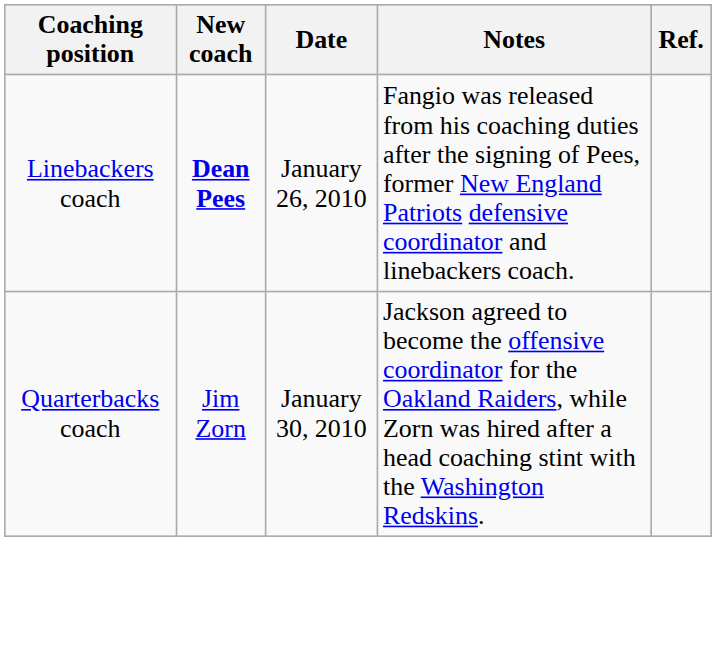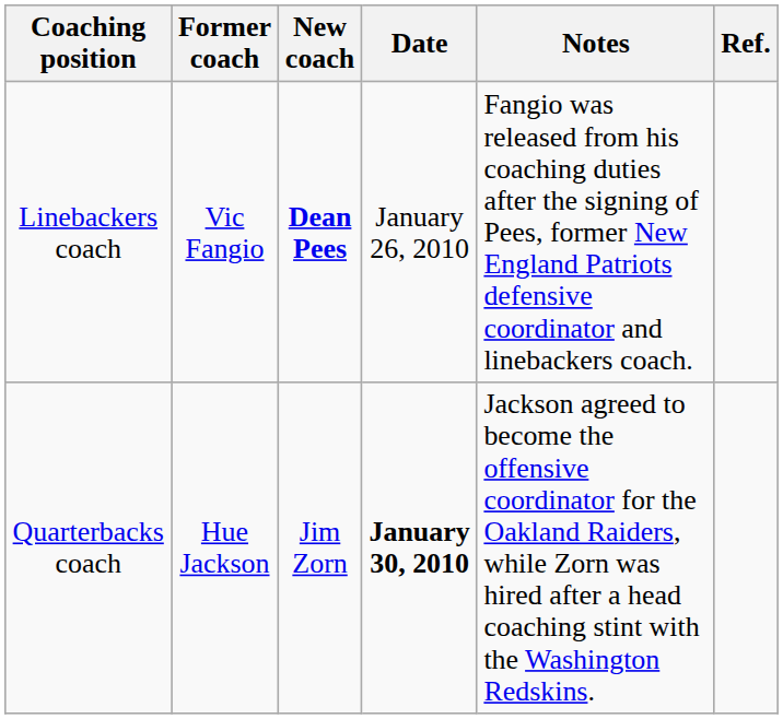 <table class="wikitable" style="width:70%; text-align:center;">
 <tr>
 <th style="width:10%;">Coaching position</th>
+<th style="width:8%;">Former coach</th>
 <th style="width:7%;">New coach</th>
 <th style="width:9%;">Date</th>
 <th style="width:30%;">Notes</th>
 <th style="width:1%;">Ref.</th>
 </tr>
 <tr>
 <td><a href='#'>Linebackers</a> coach</td>
+<td><a href='#'>Vic Fangio</a></td>
 <td><strong><a href='#'>Dean Pees</a></strong></td>
 <td>January 26, 2010</td>
 <td style="text-align:left">Fangio was released from his coaching duties after the signing of Pees, former <a href='#'>New England Patriots</a> <a href='#'>defensive coordinator</a> and linebackers coach.</td>
 <td></td>
 </tr>
 <tr>
 <td><a href='#'>Quarterbacks</a> coach</td>
+<td><a href='#'>Hue Jackson</a></td>
 <td><a href='#'>Jim Zorn</a></td>
-<td>January 30, 2010</td>
+<td><strong>January 30, 2010</strong></td>
 <td style="text-align:left">Jackson agreed to become the <a href='#'>offensive coordinator</a> for the <a href='#'>Oakland Raiders</a>, while Zorn was hired after a head coaching stint with the <a href='#'>Washington Redskins</a>.</td>
 <td></td>
 </tr>
 </table>
